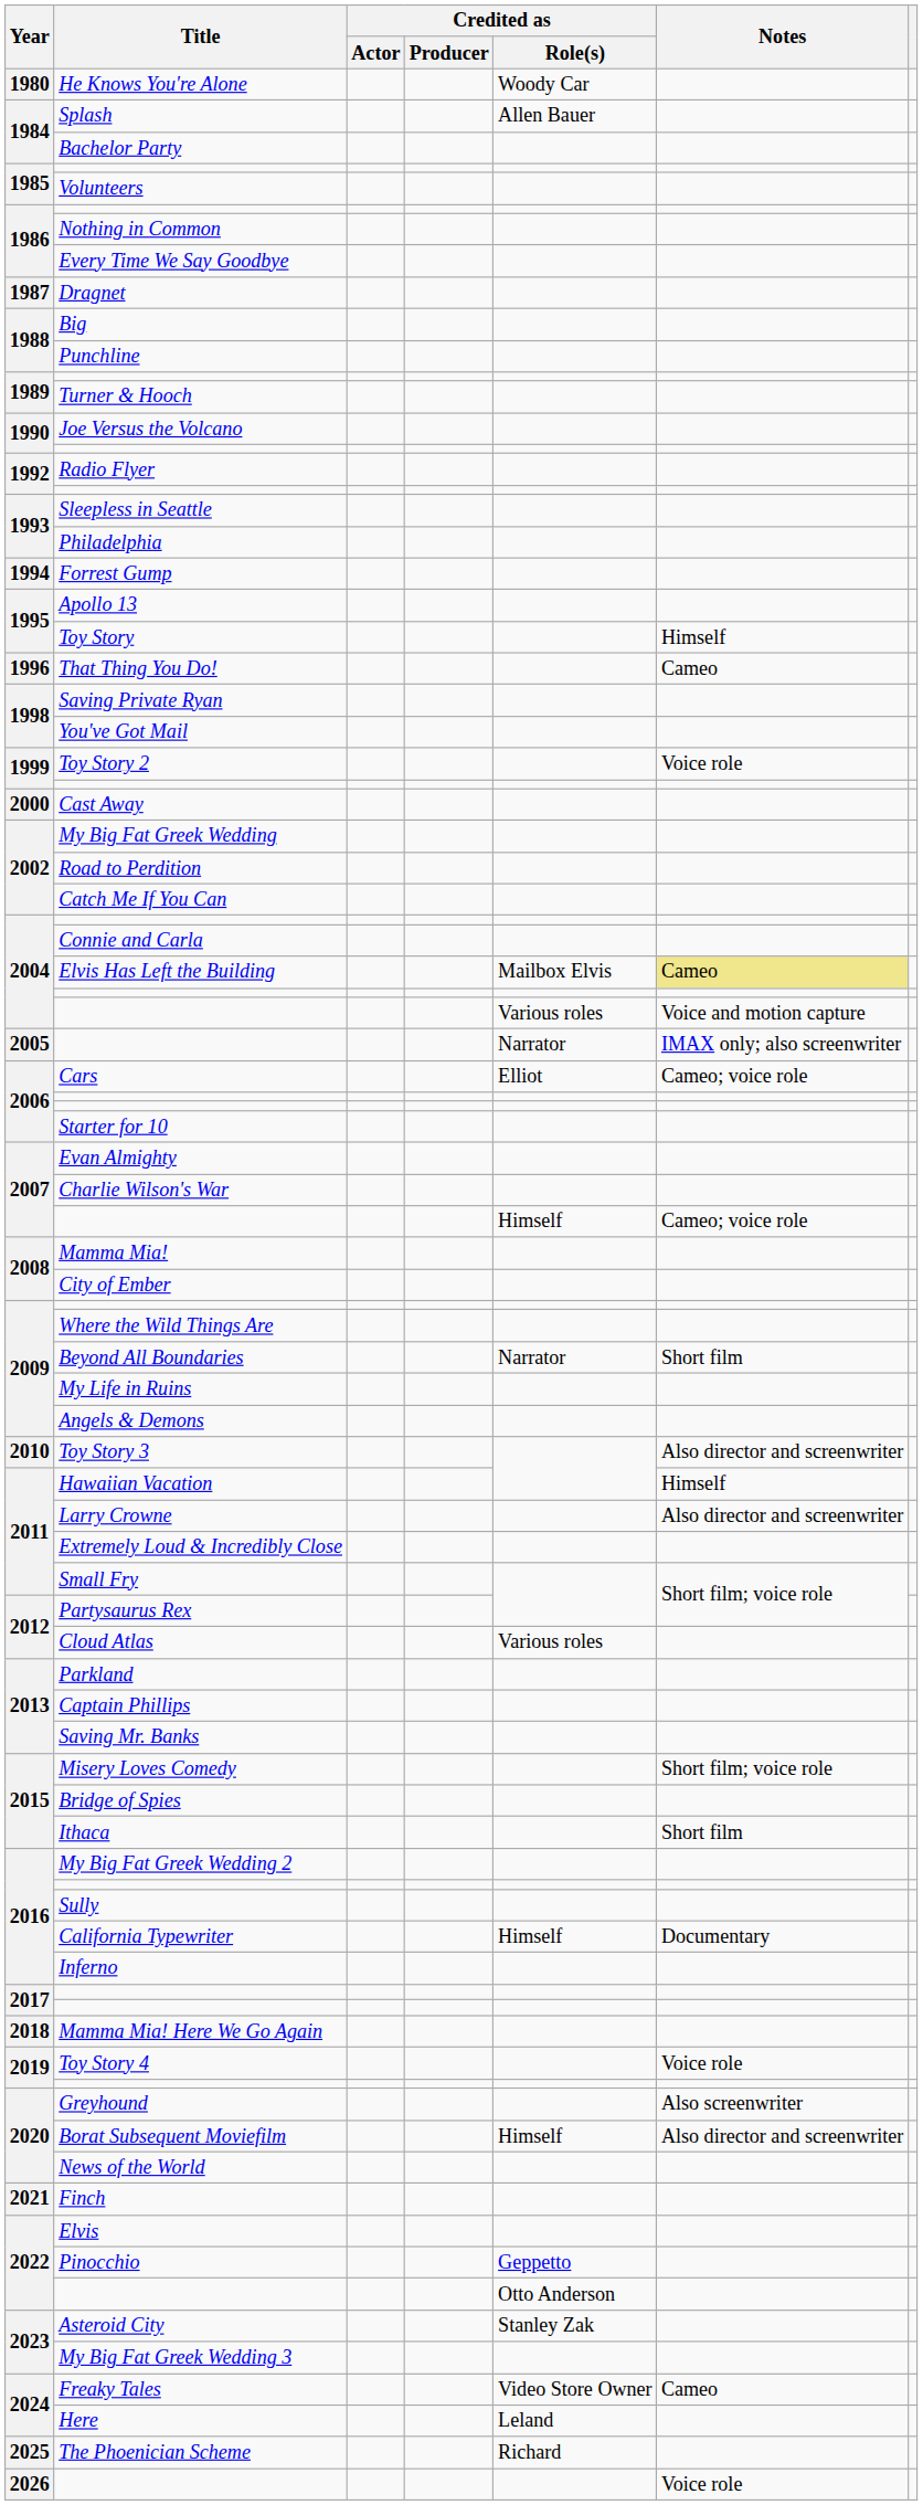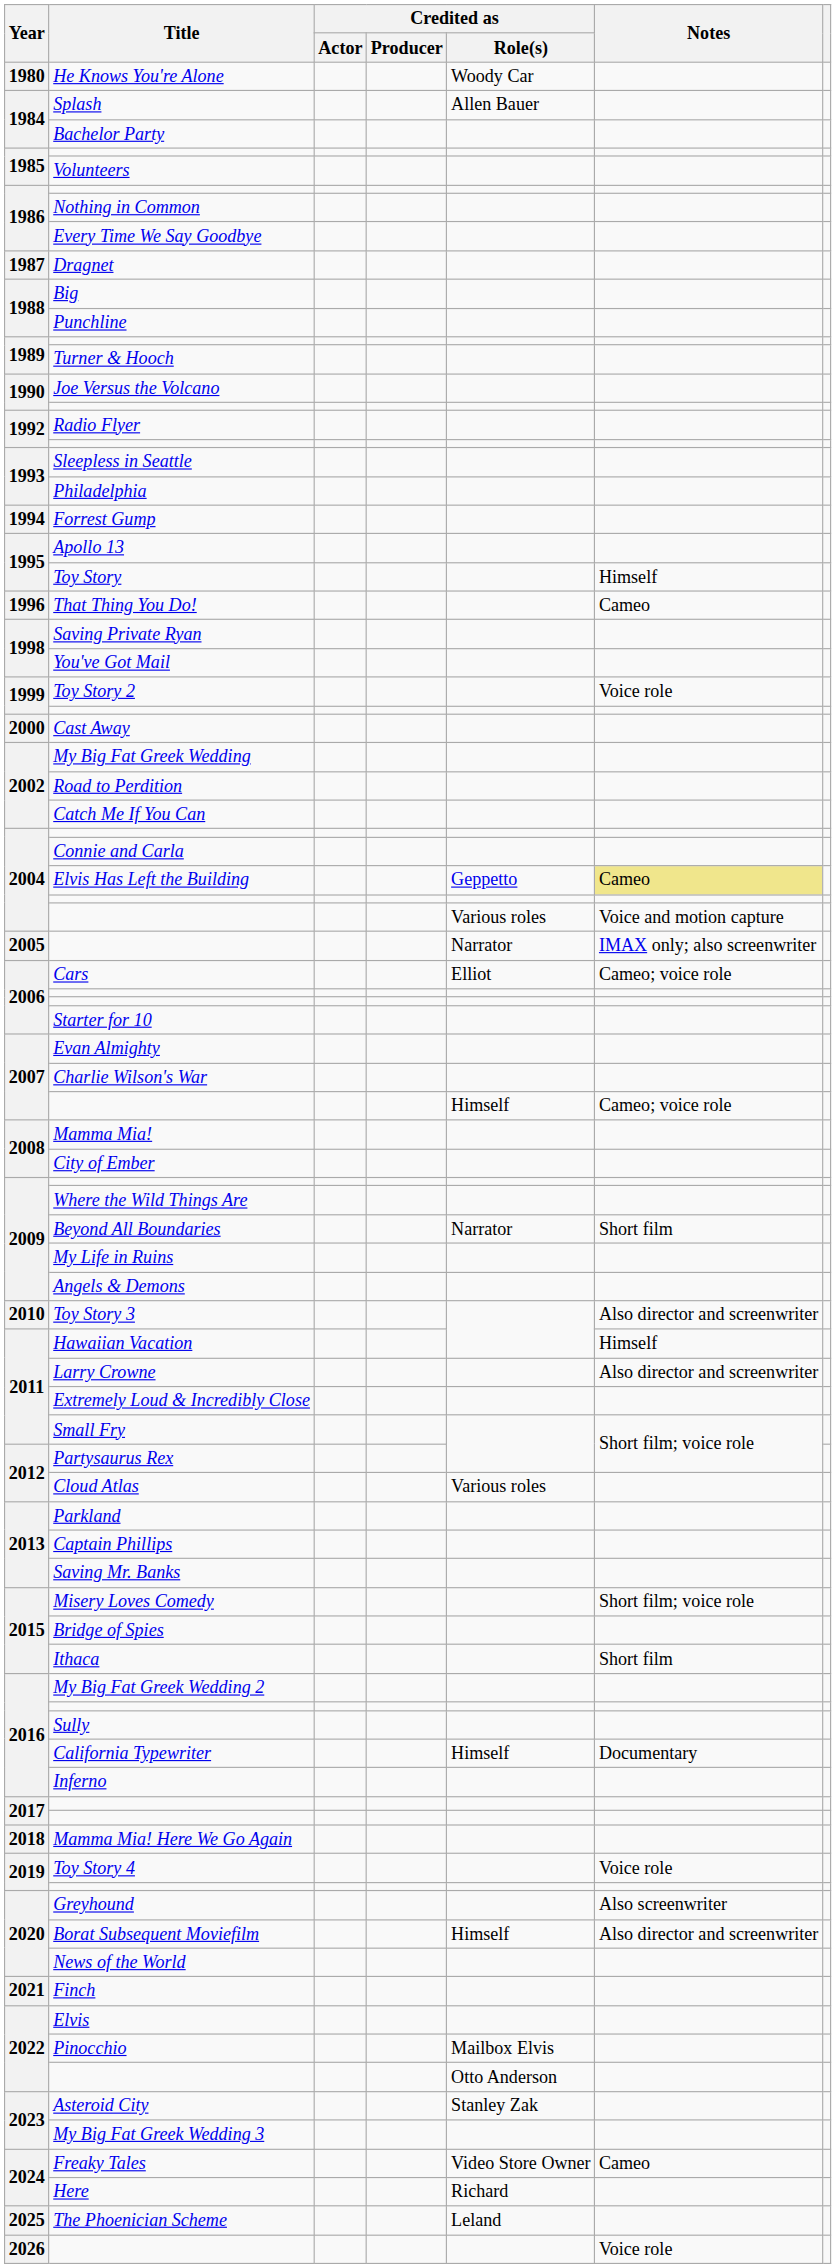 <table class="wikitable sortable plainrowheaders">
 <tr>
 <th rowspan="2" scope="col">Year</th>
 <th rowspan="2" scope="col">Title</th>
 <th colspan="3" scope="col">Credited as</th>
 <th rowspan="2" scope="col" class="unsortable">Notes</th>
 <th rowspan="2" scope="col" class="unsortable"></th>
 </tr>
 <tr>
 <th scope="col">Actor</th>
 <th scope="col">Producer</th>
 <th scope="col">Role(s)</th>
 </tr>
 <tr>
 <th scope="row">1980</th>
 <td><em><a href='#'>He Knows You're Alone</a></em></td>
 <td></td>
 <td></td>
 <td>Woody Car</td>
 <td></td>
 <td style="text-align:center;"></td>
 </tr>
 <tr>
 <th scope="row" rowspan=2>1984</th>
 <td><em><a href='#'>Splash</a></em></td>
 <td></td>
 <td></td>
 <td>Allen Bauer</td>
 <td></td>
 <td style="text-align:center;"></td>
 </tr>
 <tr>
 <td><em><a href='#'>Bachelor Party</a></em></td>
 <td></td>
 <td></td>
 <td></td>
 <td></td>
 <td style="text-align:center;"></td>
 </tr>
 <tr>
 <th scope="row" rowspan=2>1985</th>
 <td><em></em></td>
 <td></td>
 <td></td>
 <td></td>
 <td></td>
 <td style="text-align:center;"></td>
 </tr>
 <tr>
 <td><em><a href='#'>Volunteers</a></em></td>
 <td></td>
 <td></td>
 <td></td>
 <td></td>
 <td style="text-align:center;"></td>
 </tr>
 <tr>
 <th scope="row" rowspan=3>1986</th>
 <td><em></em></td>
 <td></td>
 <td></td>
 <td></td>
 <td></td>
 <td style="text-align:center;"></td>
 </tr>
 <tr>
 <td><em><a href='#'>Nothing in Common</a></em></td>
 <td></td>
 <td></td>
 <td></td>
 <td></td>
 <td style="text-align:center;"></td>
 </tr>
 <tr>
 <td><em><a href='#'>Every Time We Say Goodbye</a></em></td>
 <td></td>
 <td></td>
 <td></td>
 <td></td>
 <td style="text-align:center;"></td>
 </tr>
 <tr>
 <th scope="row">1987</th>
 <td><em><a href='#'>Dragnet</a></em></td>
 <td></td>
 <td></td>
 <td></td>
 <td></td>
 <td style="text-align:center;"></td>
 </tr>
 <tr>
 <th scope="row" rowspan=2>1988</th>
 <td><em><a href='#'>Big</a></em></td>
 <td></td>
 <td></td>
 <td></td>
 <td></td>
 <td style="text-align:center;"></td>
 </tr>
 <tr>
 <td><em><a href='#'>Punchline</a></em></td>
 <td></td>
 <td></td>
 <td></td>
 <td></td>
 <td style="text-align:center;"></td>
 </tr>
 <tr>
 <th scope="row" rowspan=2>1989</th>
 <td><em></em></td>
 <td></td>
 <td></td>
 <td></td>
 <td></td>
 <td style="text-align:center;"></td>
 </tr>
 <tr>
 <td><em><a href='#'>Turner & Hooch</a></em></td>
 <td></td>
 <td></td>
 <td></td>
 <td></td>
 <td style="text-align:center;"></td>
 </tr>
 <tr>
 <th scope="row" rowspan=2>1990</th>
 <td><em><a href='#'>Joe Versus the Volcano</a></em></td>
 <td></td>
 <td></td>
 <td></td>
 <td></td>
 <td style="text-align:center;"></td>
 </tr>
 <tr>
 <td><em></em></td>
 <td></td>
 <td></td>
 <td></td>
 <td></td>
 <td style="text-align:center;"></td>
 </tr>
 <tr>
 <th scope="row" rowspan=2>1992</th>
 <td><em><a href='#'>Radio Flyer</a></em></td>
 <td></td>
 <td></td>
 <td></td>
 <td></td>
 <td style="text-align:center;"></td>
 </tr>
 <tr>
 <td><em></em></td>
 <td></td>
 <td></td>
 <td></td>
 <td></td>
 <td style="text-align:center;"></td>
 </tr>
 <tr>
 <th scope="row" rowspan=2>1993</th>
 <td><em><a href='#'>Sleepless in Seattle</a></em></td>
 <td></td>
 <td></td>
 <td></td>
 <td></td>
 <td style="text-align:center;"></td>
 </tr>
 <tr>
 <td><em><a href='#'>Philadelphia</a></em></td>
 <td></td>
 <td></td>
 <td></td>
 <td></td>
 <td style="text-align:center;"></td>
 </tr>
 <tr>
 <th scope="row">1994</th>
 <td><em><a href='#'>Forrest Gump</a></em></td>
 <td></td>
 <td></td>
 <td></td>
 <td></td>
 <td style="text-align:center;"></td>
 </tr>
 <tr>
 <th scope="row" rowspan=2>1995</th>
 <td><em><a href='#'>Apollo 13</a></em></td>
 <td></td>
 <td></td>
 <td></td>
 <td></td>
 <td style="text-align:center;"></td>
 </tr>
 <tr>
 <td><em><a href='#'>Toy Story</a></em></td>
 <td></td>
 <td></td>
 <td></td>
 <td>Himself</td>
 <td style="text-align:center;"></td>
 </tr>
 <tr>
 <th scope="row">1996</th>
 <td><em><a href='#'>That Thing You Do!</a></em></td>
 <td></td>
 <td></td>
 <td></td>
 <td>Cameo</td>
 <td style="text-align:center;"></td>
 </tr>
 <tr>
 <th scope="row" rowspan=2>1998</th>
 <td><em><a href='#'>Saving Private Ryan</a></em></td>
 <td></td>
 <td></td>
 <td></td>
 <td></td>
 <td style="text-align:center;"></td>
 </tr>
 <tr>
 <td><em><a href='#'>You've Got Mail</a></em></td>
 <td></td>
 <td></td>
 <td></td>
 <td></td>
 <td style="text-align:center;"></td>
 </tr>
 <tr>
 <th scope="row" rowspan=2>1999</th>
 <td><em><a href='#'>Toy Story 2</a></em></td>
 <td></td>
 <td></td>
 <td></td>
 <td>Voice role</td>
 <td style="text-align:center;"></td>
 </tr>
 <tr>
 <td><em></em></td>
 <td></td>
 <td></td>
 <td></td>
 <td></td>
 <td style="text-align:center;"></td>
 </tr>
 <tr>
 <th scope="row">2000</th>
 <td><em><a href='#'>Cast Away</a></em></td>
 <td></td>
 <td></td>
 <td></td>
 <td></td>
 <td style="text-align:center;"></td>
 </tr>
 <tr>
 <th scope="row" rowspan=3>2002</th>
 <td><em><a href='#'>My Big Fat Greek Wedding</a></em></td>
 <td></td>
 <td></td>
 <td></td>
 <td></td>
 <td style="text-align:center;"></td>
 </tr>
 <tr>
 <td><em><a href='#'>Road to Perdition</a></em></td>
 <td></td>
 <td></td>
 <td></td>
 <td></td>
 <td style="text-align:center;"></td>
 </tr>
 <tr>
 <td><em><a href='#'>Catch Me If You Can</a></em></td>
 <td></td>
 <td></td>
 <td></td>
 <td></td>
 <td style="text-align:center;"></td>
 </tr>
 <tr>
 <th scope="row" rowspan=5>2004</th>
 <td><em></em></td>
 <td></td>
 <td></td>
 <td></td>
 <td></td>
 <td style="text-align:center;"></td>
 </tr>
 <tr>
 <td><em><a href='#'>Connie and Carla</a></em></td>
 <td></td>
 <td></td>
 <td></td>
 <td></td>
 <td style="text-align:center;"></td>
 </tr>
 <tr>
 <td><em><a href='#'>Elvis Has Left the Building</a></em></td>
 <td></td>
 <td></td>
-<td>Mailbox Elvis</td>
+<td><a href='#'>Geppetto</a></td>
 <td style="background: khaki;">Cameo</td>
 <td style="text-align:center;"></td>
 </tr>
 <tr>
 <td><em></em></td>
 <td></td>
 <td></td>
 <td></td>
 <td></td>
 <td style="text-align:center;"></td>
 </tr>
 <tr>
 <td><em></em></td>
 <td></td>
 <td></td>
 <td>Various roles</td>
 <td>Voice and motion capture</td>
 <td style="text-align:center;"></td>
 </tr>
 <tr>
 <th scope="row">2005</th>
 <td><em></em></td>
 <td></td>
 <td></td>
 <td>Narrator</td>
 <td><a href='#'>IMAX</a> only; also screenwriter</td>
 <td style="text-align:center;"></td>
 </tr>
 <tr>
 <th scope="row" rowspan=4>2006</th>
 <td><em><a href='#'>Cars</a></em></td>
 <td></td>
 <td></td>
 <td>Elliot</td>
 <td>Cameo; voice role</td>
 <td style="text-align:center;"></td>
 </tr>
 <tr>
 <td><em></em></td>
 <td></td>
 <td></td>
 <td></td>
 <td></td>
 <td style="text-align:center;"></td>
 </tr>
 <tr>
 <td><em></em></td>
 <td></td>
 <td></td>
 <td></td>
 <td></td>
 <td style="text-align:center;"></td>
 </tr>
 <tr>
 <td><em><a href='#'>Starter for 10</a></em></td>
 <td></td>
 <td></td>
 <td></td>
 <td></td>
 <td style="text-align:center;"></td>
 </tr>
 <tr>
 <th scope="row" rowspan=3>2007</th>
 <td><em><a href='#'>Evan Almighty</a></em></td>
 <td></td>
 <td></td>
 <td></td>
 <td></td>
 <td style="text-align:center;"></td>
 </tr>
 <tr>
 <td><em><a href='#'>Charlie Wilson's War</a></em></td>
 <td></td>
 <td></td>
 <td></td>
 <td></td>
 <td style="text-align:center;"></td>
 </tr>
 <tr>
 <td><em></em></td>
 <td></td>
 <td></td>
 <td>Himself</td>
 <td>Cameo; voice role</td>
 <td style="text-align:center;"></td>
 </tr>
 <tr>
 <th scope="row" rowspan=2>2008</th>
 <td><em><a href='#'>Mamma Mia!</a></em></td>
 <td></td>
 <td></td>
 <td></td>
 <td></td>
 <td style="text-align:center;"></td>
 </tr>
 <tr>
 <td><em><a href='#'>City of Ember</a></em></td>
 <td></td>
 <td></td>
 <td></td>
 <td></td>
 <td style="text-align:center;"></td>
 </tr>
 <tr>
 <th scope="row" rowspan=5>2009</th>
 <td><em></em></td>
 <td></td>
 <td></td>
 <td></td>
 <td></td>
 <td style="text-align:center;"></td>
 </tr>
 <tr>
 <td><em><a href='#'>Where the Wild Things Are</a></em></td>
 <td></td>
 <td></td>
 <td></td>
 <td></td>
 <td style="text-align:center;"></td>
 </tr>
 <tr>
 <td><em><a href='#'>Beyond All Boundaries</a></em></td>
 <td></td>
 <td></td>
 <td>Narrator</td>
 <td>Short film</td>
 <td style="text-align:center;"></td>
 </tr>
 <tr>
 <td><em><a href='#'>My Life in Ruins</a></em></td>
 <td></td>
 <td></td>
 <td></td>
 <td></td>
 <td style="text-align:center;"></td>
 </tr>
 <tr>
 <td><em><a href='#'>Angels & Demons</a></em></td>
 <td></td>
 <td></td>
 <td></td>
 <td></td>
 <td style="text-align:center;"></td>
 </tr>
 <tr>
 <th scope="row">2010</th>
 <td><em><a href='#'>Toy Story 3</a></em></td>
 <td></td>
 <td></td>
 <td rowspan="2"></td>
 <td>Also director and screenwriter</td>
 <td style="text-align:center;"></td>
 </tr>
 <tr>
 <th scope="row" rowspan=4>2011</th>
 <td><em><a href='#'>Hawaiian Vacation</a></em></td>
 <td></td>
 <td></td>
 <td>Himself</td>
 <td style="text-align:center;"></td>
 </tr>
 <tr>
 <td><em><a href='#'>Larry Crowne</a></em></td>
 <td></td>
 <td></td>
 <td></td>
 <td>Also director and screenwriter</td>
 <td style="text-align:center;"></td>
 </tr>
 <tr>
 <td><em><a href='#'>Extremely Loud & Incredibly Close</a></em></td>
 <td></td>
 <td></td>
 <td></td>
 <td></td>
 <td style="text-align:center;"></td>
 </tr>
 <tr>
 <td><em><a href='#'>Small Fry</a></em></td>
 <td></td>
 <td></td>
 <td rowspan="2"></td>
 <td rowspan="2">Short film; voice role</td>
 <td style="text-align:center;"></td>
 </tr>
 <tr>
 <th scope="row" rowspan=2>2012</th>
 <td><em><a href='#'>Partysaurus Rex</a></em></td>
 <td></td>
 <td></td>
 <td style="text-align:center;"></td>
 </tr>
 <tr>
 <td><em><a href='#'>Cloud Atlas</a></em></td>
 <td></td>
 <td></td>
 <td>Various roles</td>
 <td></td>
 <td style="text-align:center;"></td>
 </tr>
 <tr>
 <th scope="row" rowspan=3>2013</th>
 <td><em><a href='#'>Parkland</a></em></td>
 <td></td>
 <td></td>
 <td></td>
 <td></td>
 <td style="text-align:center;"></td>
 </tr>
 <tr>
 <td><em><a href='#'>Captain Phillips</a></em></td>
 <td></td>
 <td></td>
 <td></td>
 <td></td>
 <td style="text-align:center;"></td>
 </tr>
 <tr>
 <td><em><a href='#'>Saving Mr. Banks</a></em></td>
 <td></td>
 <td></td>
 <td></td>
 <td></td>
 <td style="text-align:center;"></td>
 </tr>
 <tr>
 <th scope="row" rowspan=3>2015</th>
 <td><em><a href='#'>Misery Loves Comedy</a></em></td>
 <td></td>
 <td></td>
 <td></td>
 <td>Short film; voice role</td>
 <td style="text-align:center;"></td>
 </tr>
 <tr>
 <td><em><a href='#'>Bridge of Spies</a></em></td>
 <td></td>
 <td></td>
 <td></td>
 <td></td>
 <td style="text-align:center;"></td>
 </tr>
 <tr>
 <td><em><a href='#'>Ithaca</a></em></td>
 <td></td>
 <td></td>
 <td></td>
 <td>Short film</td>
 <td style="text-align:center;"></td>
 </tr>
 <tr>
 <th scope="row" rowspan=5>2016</th>
 <td><em><a href='#'>My Big Fat Greek Wedding 2</a></em></td>
 <td></td>
 <td></td>
 <td></td>
 <td></td>
 <td style="text-align:center;"></td>
 </tr>
 <tr>
 <td><em></em></td>
 <td></td>
 <td></td>
 <td></td>
 <td></td>
 <td style="text-align:center;"></td>
 </tr>
 <tr>
 <td><em><a href='#'>Sully</a></em></td>
 <td></td>
 <td></td>
 <td></td>
 <td></td>
 <td style="text-align:center;"></td>
 </tr>
 <tr>
 <td><em><a href='#'>California Typewriter</a></em></td>
 <td></td>
 <td></td>
 <td>Himself</td>
 <td>Documentary</td>
 <td style="text-align:center;"></td>
 </tr>
 <tr>
 <td><em><a href='#'>Inferno</a></em></td>
 <td></td>
 <td></td>
 <td></td>
 <td></td>
 <td style="text-align:center;"></td>
 </tr>
 <tr>
 <th scope="row" rowspan=2>2017</th>
 <td><em></em></td>
 <td></td>
 <td></td>
 <td></td>
 <td></td>
 <td style="text-align:center;"></td>
 </tr>
 <tr>
 <td></td>
 <td></td>
 <td></td>
 <td></td>
 <td></td>
 <td style="text-align:center;"></td>
 </tr>
 <tr>
 <th scope="row">2018</th>
 <td><em><a href='#'>Mamma Mia! Here We Go Again</a></em></td>
 <td></td>
 <td></td>
 <td></td>
 <td></td>
 <td style="text-align:center;"></td>
 </tr>
 <tr>
 <th scope="row" rowspan=2>2019</th>
 <td><em><a href='#'>Toy Story 4</a></em></td>
 <td></td>
 <td></td>
 <td></td>
 <td>Voice role</td>
 <td style="text-align:center;"></td>
 </tr>
 <tr>
 <td><em></em></td>
 <td></td>
 <td></td>
 <td></td>
 <td></td>
 <td style="text-align:center;"></td>
 </tr>
 <tr>
 <th scope="row" rowspan=3>2020</th>
 <td><em><a href='#'>Greyhound</a></em></td>
 <td></td>
 <td></td>
 <td></td>
 <td>Also screenwriter</td>
 <td style="text-align:center;"></td>
 </tr>
 <tr>
 <td><em><a href='#'>Borat Subsequent Moviefilm</a></em></td>
 <td></td>
 <td></td>
 <td>Himself</td>
 <td>Also director and screenwriter</td>
 <td style="text-align:center;"></td>
 </tr>
 <tr>
 <td><em><a href='#'>News of the World</a></em></td>
 <td></td>
 <td></td>
 <td></td>
 <td></td>
 <td style="text-align:center;"></td>
 </tr>
 <tr>
 <th scope="row">2021</th>
 <td><em><a href='#'>Finch</a></em></td>
 <td></td>
 <td></td>
 <td></td>
 <td></td>
 <td style="text-align:center;"></td>
 </tr>
 <tr>
 <th rowspan="3" scope="row">2022</th>
 <td><em><a href='#'>Elvis</a></em></td>
 <td></td>
 <td></td>
 <td></td>
 <td></td>
 <td style="text-align:center;"></td>
 </tr>
 <tr>
 <td><em><a href='#'>Pinocchio</a></em></td>
 <td></td>
 <td></td>
-<td><a href='#'>Geppetto</a></td>
+<td>Mailbox Elvis</td>
 <td></td>
 <td style="text-align:center;"></td>
 </tr>
 <tr>
 <td><em></em></td>
 <td></td>
 <td></td>
 <td>Otto Anderson</td>
 <td></td>
 <td style="text-align:center;"></td>
 </tr>
 <tr>
 <th rowspan="2" scope="row">2023</th>
 <td><em><a href='#'>Asteroid City</a></em></td>
 <td></td>
 <td></td>
 <td>Stanley Zak</td>
 <td></td>
 <td style="text-align:center;"></td>
 </tr>
 <tr>
 <td><em><a href='#'>My Big Fat Greek Wedding 3</a></em></td>
 <td></td>
 <td></td>
 <td></td>
 <td></td>
 <td style="text-align:center;"></td>
 </tr>
 <tr>
 <th rowspan="2" scope="row">2024</th>
 <td><em><a href='#'>Freaky Tales</a></em></td>
 <td></td>
 <td></td>
 <td>Video Store Owner</td>
 <td>Cameo</td>
 <td style="text-align:center;"></td>
 </tr>
 <tr>
 <td><em><a href='#'>Here</a></em></td>
 <td></td>
 <td></td>
-<td>Leland</td>
+<td>Richard</td>
 <td></td>
 <td style="text-align:center;"></td>
 </tr>
 <tr>
 <th scope="row">2025</th>
 <td><em><a href='#'>The Phoenician Scheme</a></em></td>
 <td></td>
 <td></td>
-<td>Richard</td>
+<td>Leland</td>
 <td></td>
 <td style="text-align:center;"></td>
 </tr>
 <tr>
 <th scope="row">2026</th>
 <td></td>
 <td></td>
 <td></td>
 <td></td>
 <td>Voice role</td>
 <td style="text-align:center;"></td>
 </tr>
 </table>
